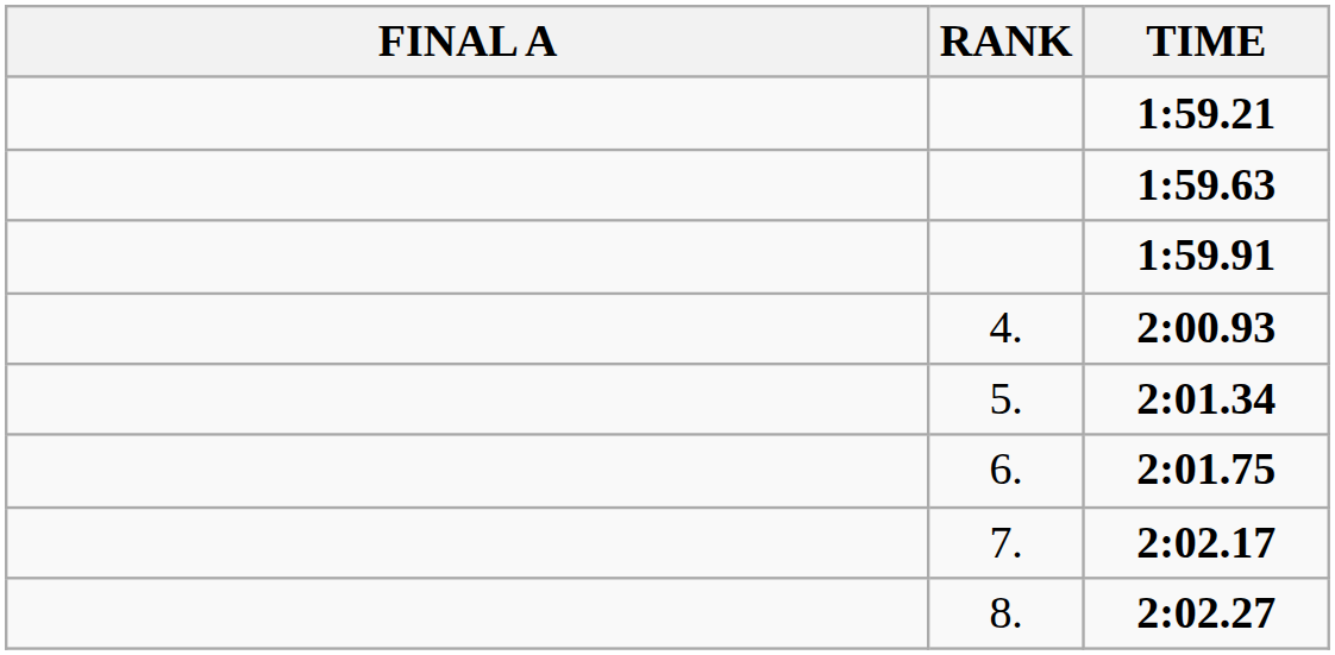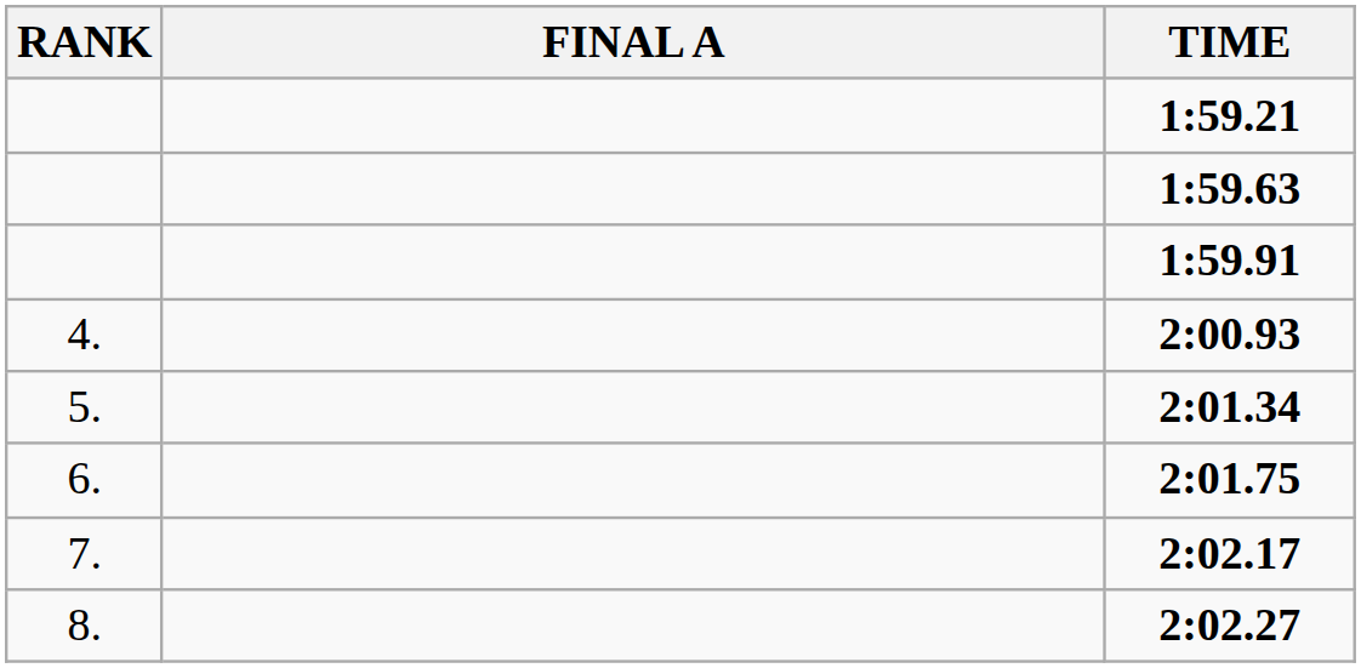 <table class="wikitable">
 <tr>
+<th>RANK</th>
 <th style="width: 20em">FINAL A</th>
-<th>RANK</th>
 <th style="width: 5em">TIME</th>
 </tr>
 <tr>
+<td align="center"></td>
 <td></td>
-<td align="center"></td>
 <td align="center"><strong>1:59.21</strong></td>
 </tr>
 <tr>
+<td align="center"></td>
 <td></td>
-<td align="center"></td>
 <td align="center"><strong>1:59.63</strong></td>
 </tr>
 <tr>
+<td align="center"></td>
 <td></td>
-<td align="center"></td>
 <td align="center"><strong>1:59.91</strong></td>
 </tr>
 <tr>
+<td align="center">4.</td>
 <td></td>
-<td align="center">4.</td>
 <td align="center"><strong>2:00.93</strong></td>
 </tr>
 <tr>
+<td align="center">5.</td>
 <td></td>
-<td align="center">5.</td>
 <td align="center"><strong>2:01.34</strong></td>
 </tr>
 <tr>
+<td align="center">6.</td>
 <td></td>
-<td align="center">6.</td>
 <td align="center"><strong>2:01.75</strong></td>
 </tr>
 <tr>
+<td align="center">7.</td>
 <td></td>
-<td align="center">7.</td>
 <td align="center"><strong>2:02.17</strong></td>
 </tr>
 <tr>
+<td align="center">8.</td>
 <td></td>
-<td align="center">8.</td>
 <td align="center"><strong>2:02.27</strong></td>
 </tr>
 </table>
